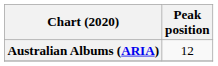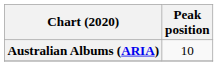 <table class="wikitable sortable plainrowheaders" style="text-align:center">
 <tr>
 <th scope="col">Chart (2020)</th>
 <th scope="col">Peak<br>position</th>
 </tr>
 <tr>
 <th scope="row">Australian Albums (<a href='#'>ARIA</a>)</th>
-<td>12</td>
+<td>10</td>
 </tr>
 <tr>
 </tr>
 <tr>
 </tr>
 <tr>
 </tr>
 <tr>
 </tr>
 <tr>
 </tr>
 <tr>
 </tr>
 </table>
